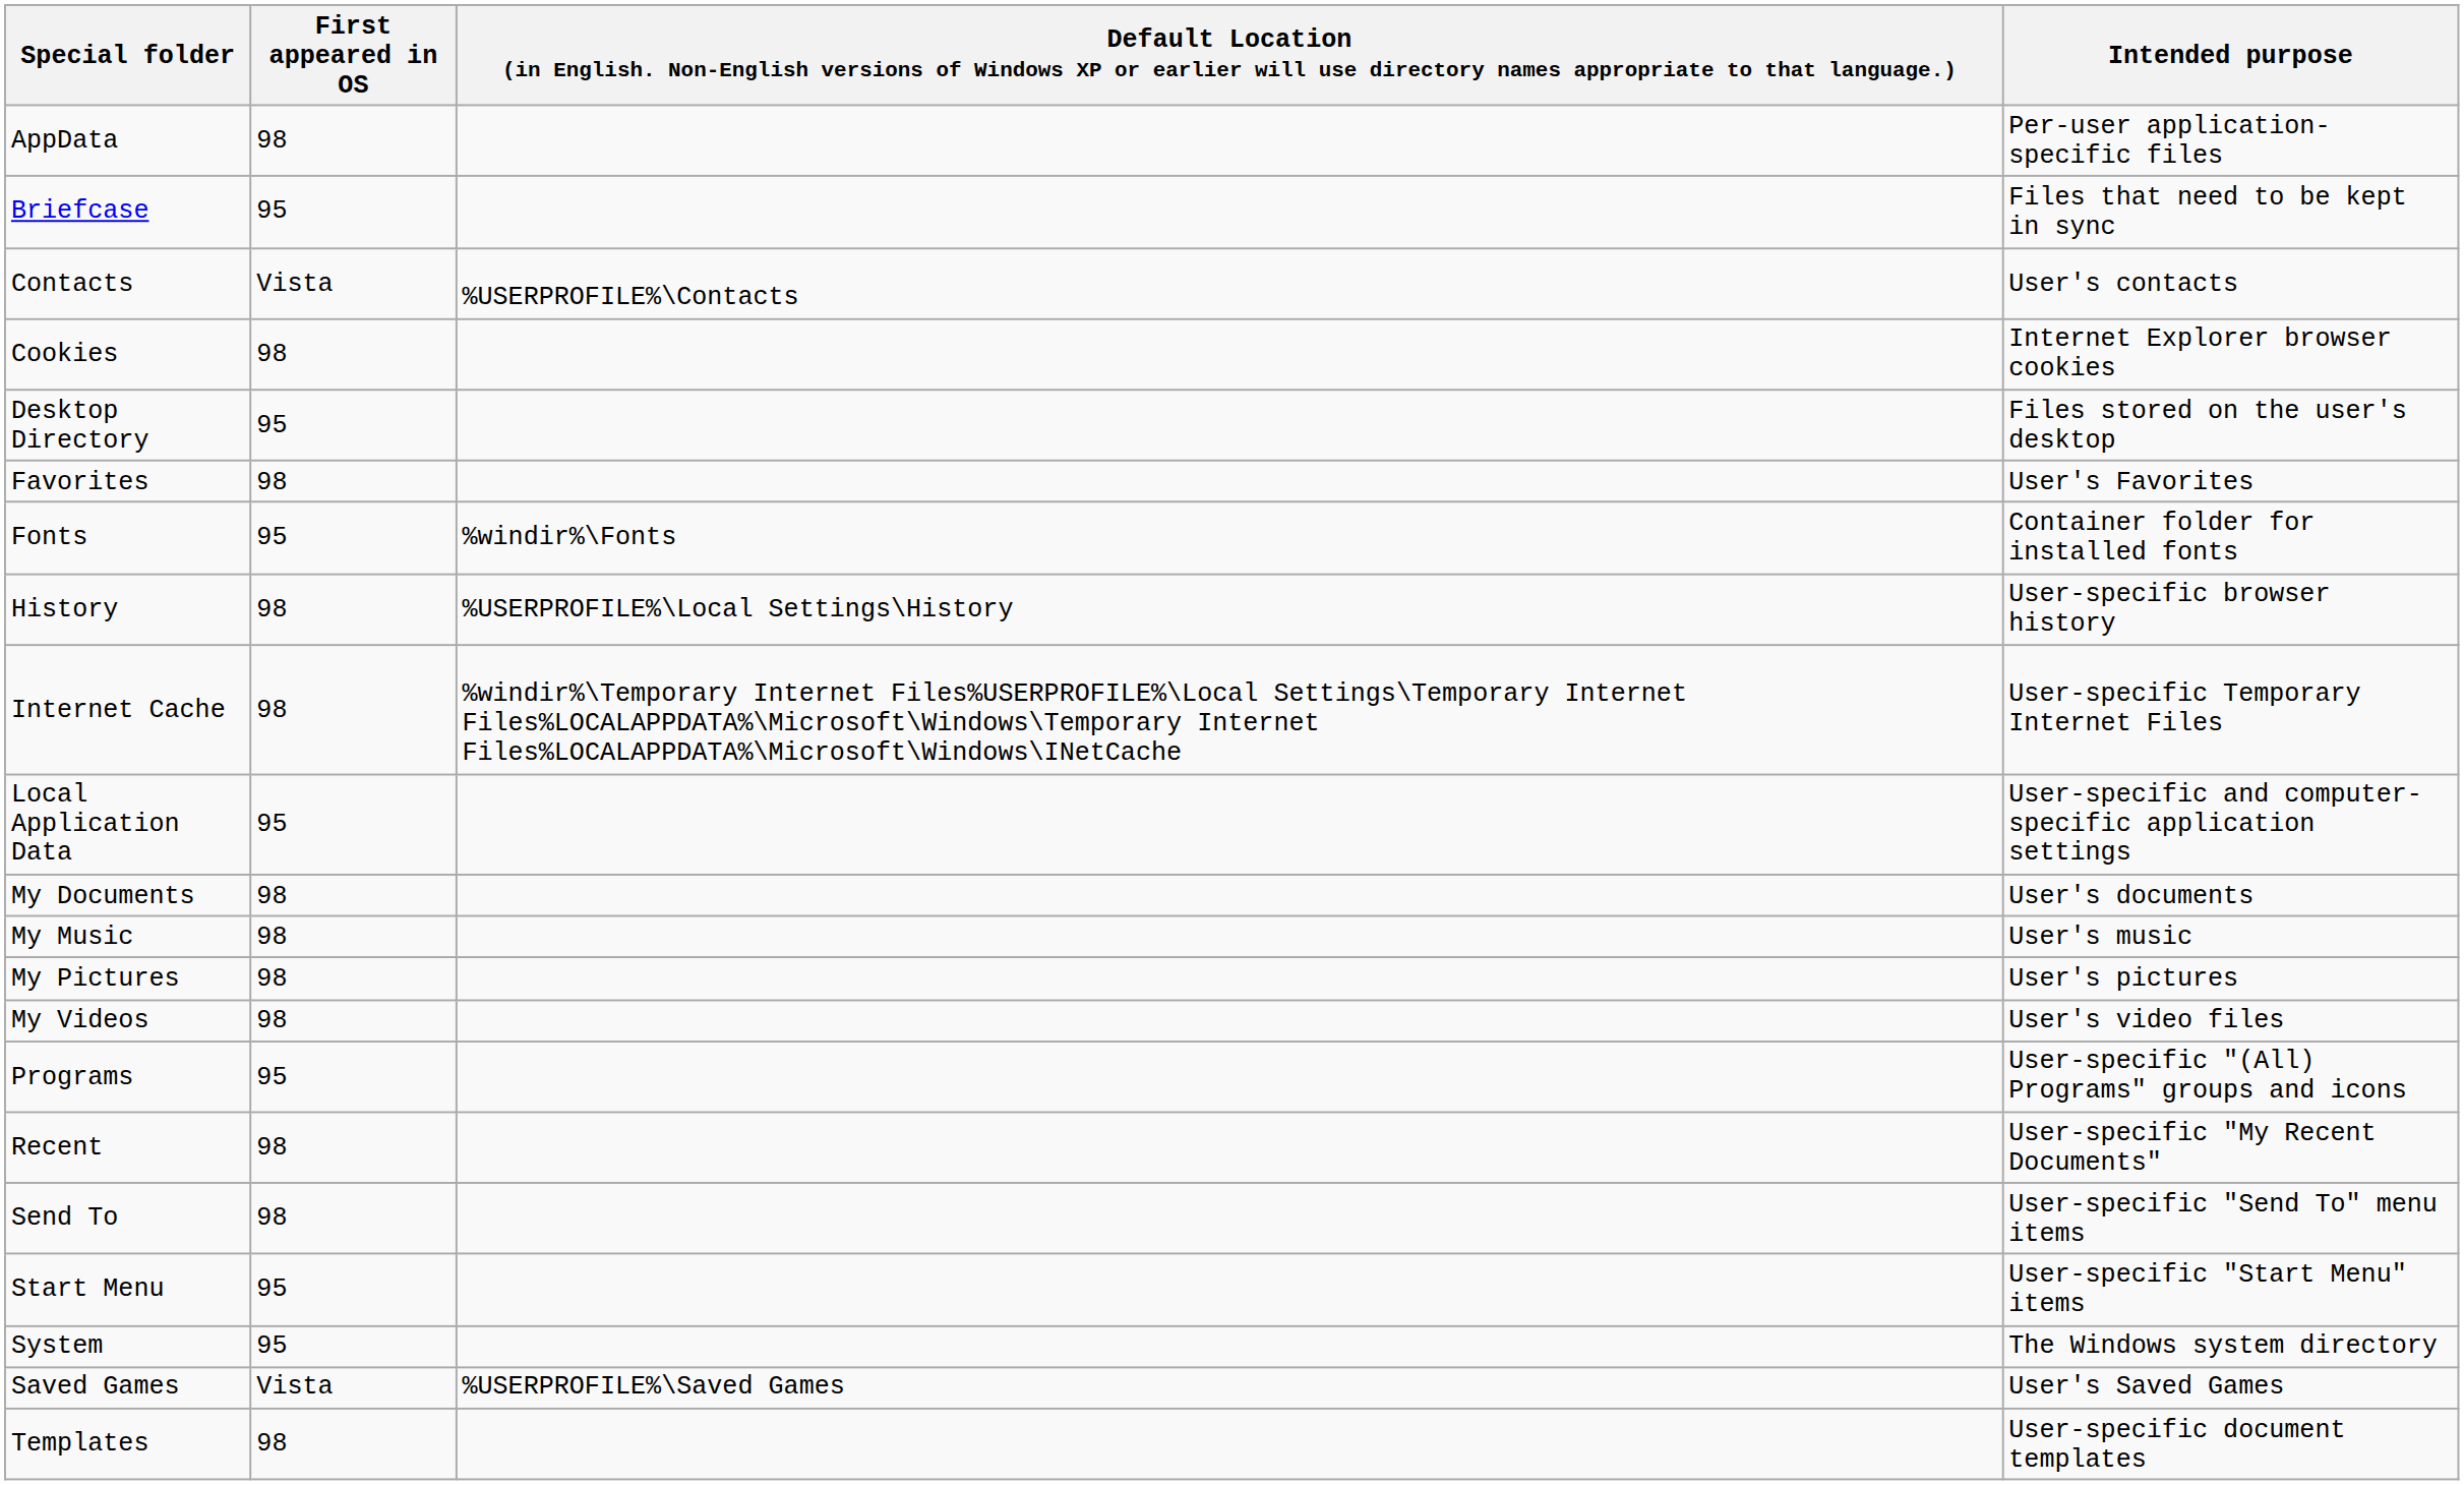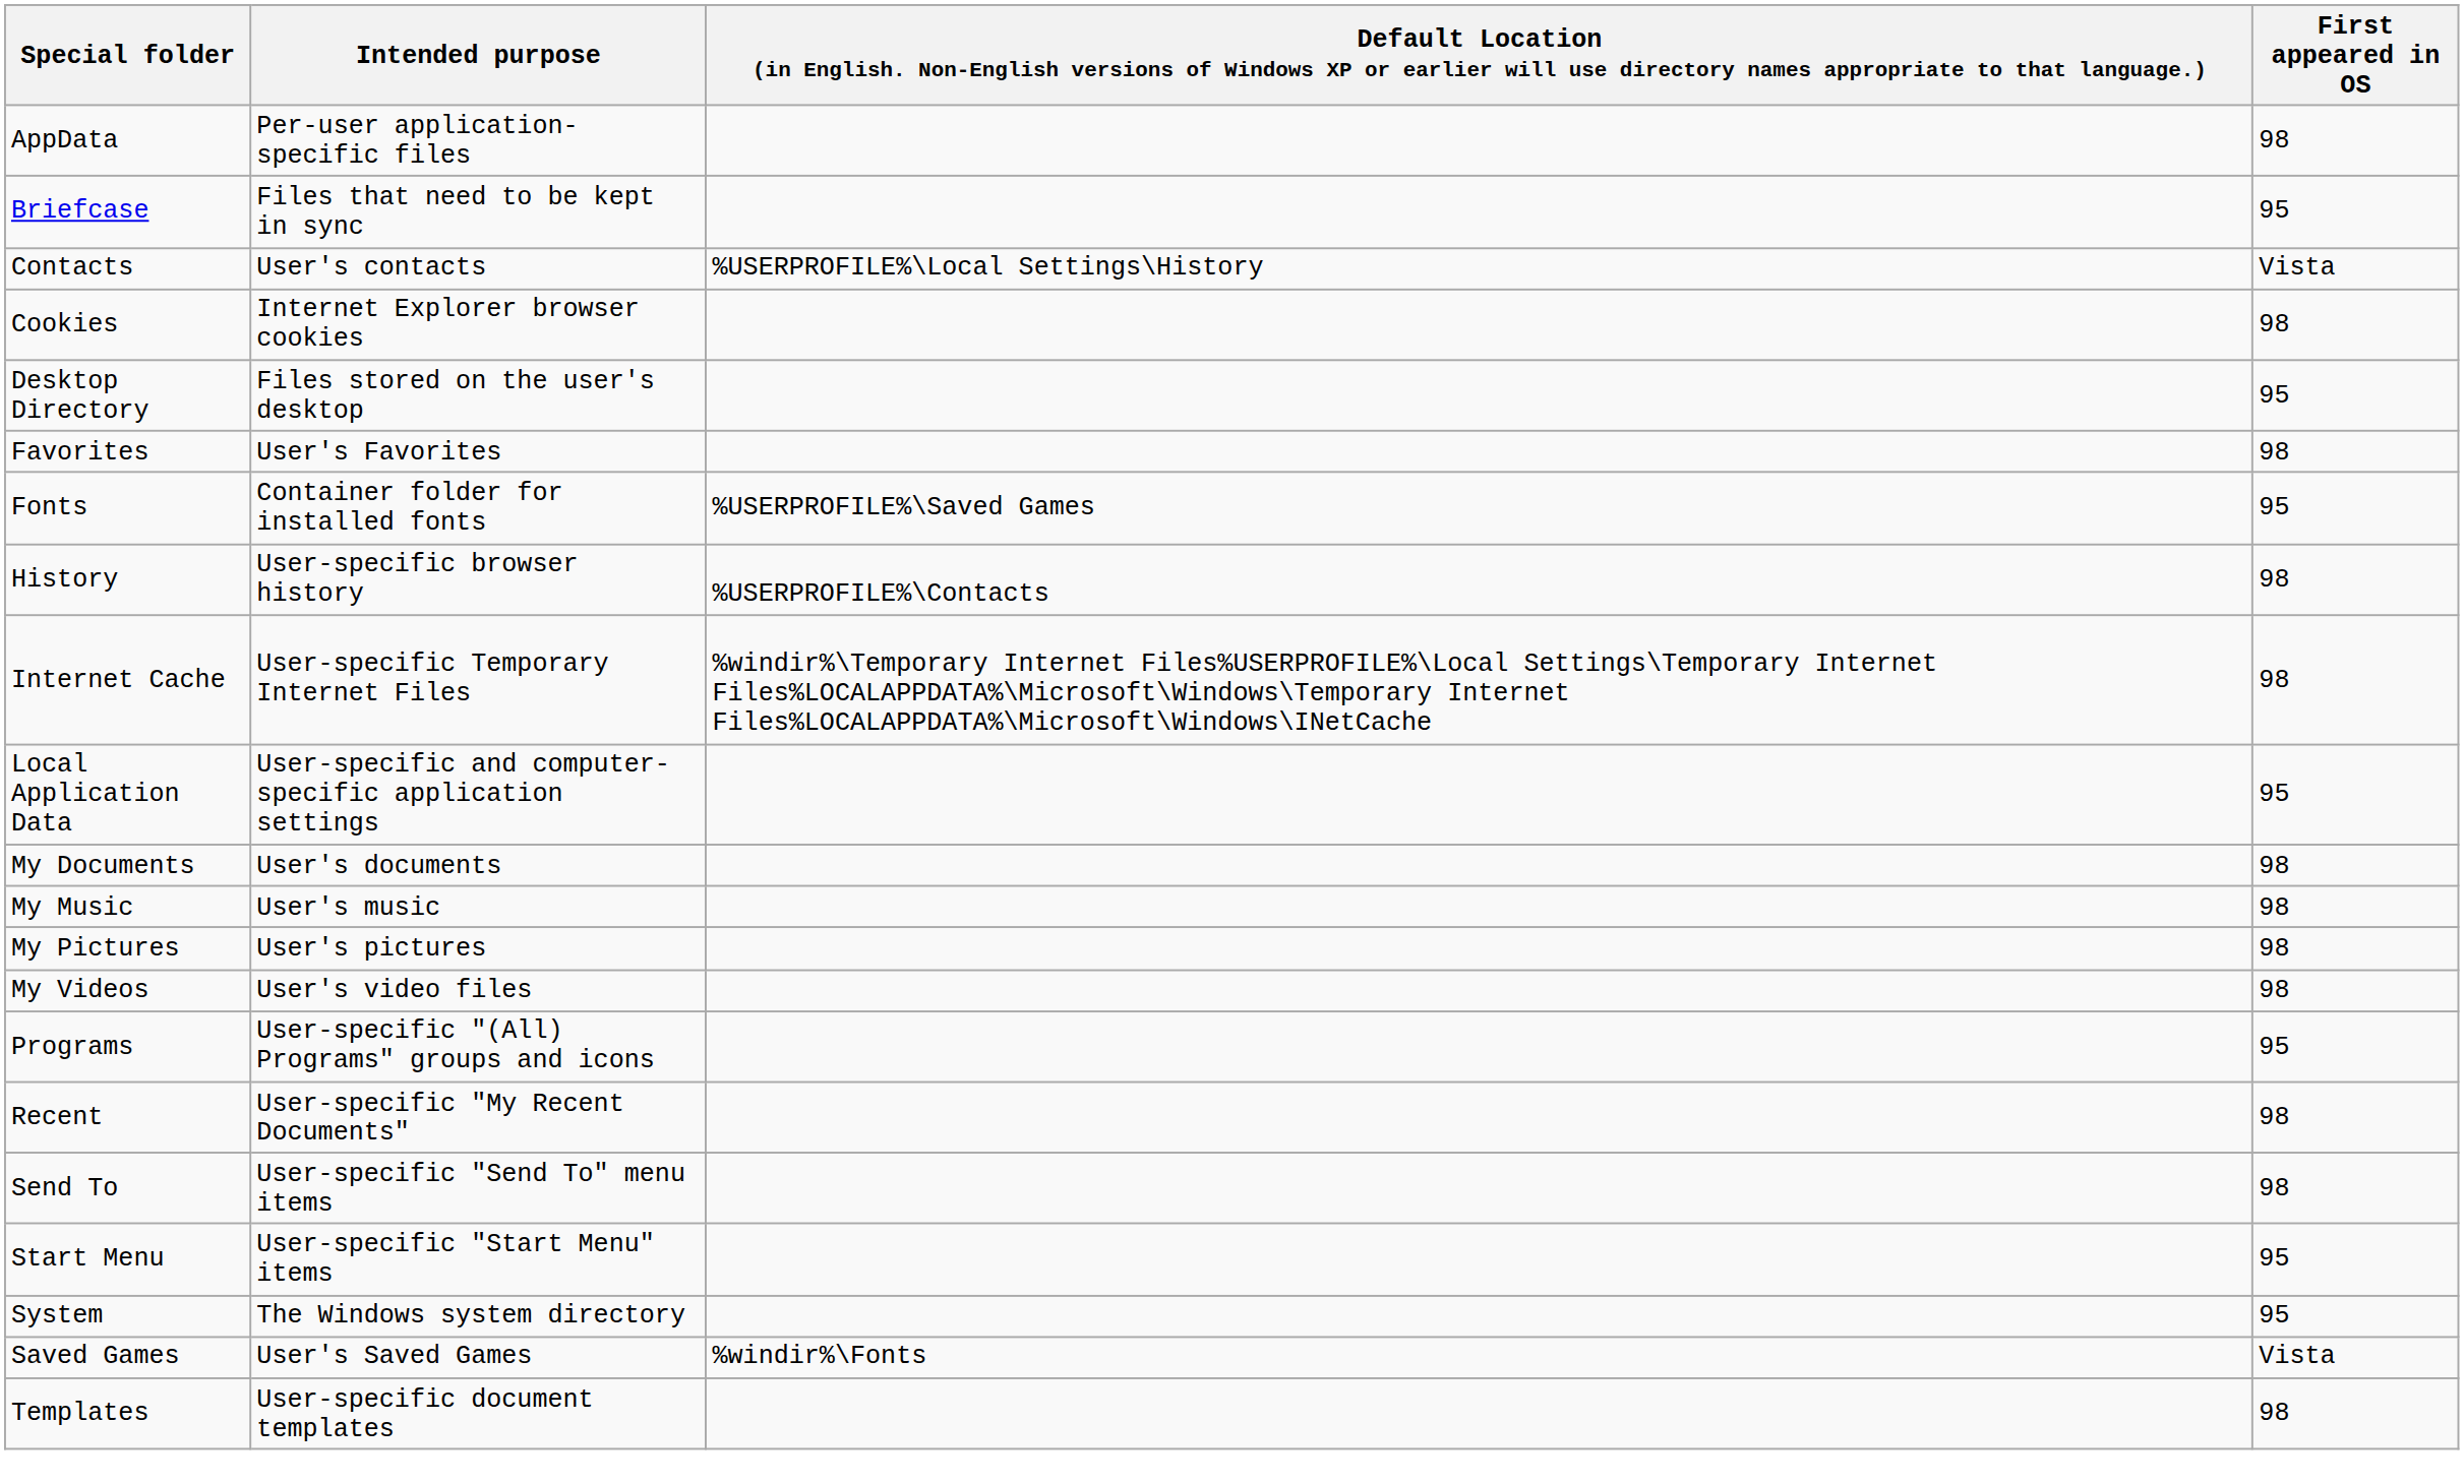 <table class="wikitable sortable">
 <tr>
 <th>Special folder</th>
+<th>Intended purpose</th>
+<th>Default Location<br><small>(in English. Non-English versions of Windows XP or earlier will use directory names appropriate to that language.)</small></th>
 <th>First appeared in OS</th>
-<th>Default Location<br><small>(in English. Non-English versions of Windows XP or earlier will use directory names appropriate to that language.)</small></th>
-<th>Intended purpose</th>
 </tr>
 <tr>
 <td>AppData</td>
+<td>Per-user application-specific files</td>
+<td><br></td>
 <td> 98</td>
-<td><br></td>
-<td>Per-user application-specific files</td>
 </tr>
 <tr>
 <td><a href='#'>Briefcase</a></td>
+<td>Files that need to be kept in sync</td>
+<td><br></td>
 <td> 95</td>
-<td><br></td>
-<td>Files that need to be kept in sync</td>
 </tr>
 <tr>
 <td>Contacts</td>
+<td>User's contacts</td>
+<td><samp>%USERPROFILE%\Local Settings\History</samp></td>
 <td> Vista</td>
-<td><br><samp>%USERPROFILE%\Contacts</samp></td>
-<td>User's contacts</td>
 </tr>
 <tr>
 <td>Cookies</td>
+<td>Internet Explorer browser cookies</td>
+<td><br></td>
 <td> 98</td>
-<td><br></td>
-<td>Internet Explorer browser cookies</td>
 </tr>
 <tr>
 <td>Desktop Directory</td>
+<td>Files stored on the user's desktop</td>
+<td><br></td>
 <td> 95</td>
-<td><br></td>
-<td>Files stored on the user's desktop</td>
 </tr>
 <tr>
 <td>Favorites</td>
+<td>User's Favorites</td>
+<td><br></td>
 <td> 98</td>
-<td><br></td>
-<td>User's Favorites</td>
 </tr>
 <tr>
 <td>Fonts</td>
+<td>Container folder for installed fonts</td>
+<td><samp>%USERPROFILE%\Saved Games</samp></td>
 <td> 95</td>
-<td><samp>%windir%\Fonts</samp></td>
-<td>Container folder for installed fonts</td>
 </tr>
 <tr>
 <td>History</td>
+<td>User-specific browser history</td>
+<td><br><samp>%USERPROFILE%\Contacts</samp></td>
 <td> 98</td>
-<td><samp>%USERPROFILE%\Local Settings\History</samp></td>
-<td>User-specific browser history</td>
 </tr>
 <tr>
 <td>Internet Cache</td>
+<td>User-specific Temporary Internet Files</td>
+<td><br><samp>%windir%\Temporary Internet Files</samp><samp>%USERPROFILE%\Local Settings\Temporary Internet Files</samp><samp>%LOCALAPPDATA%\Microsoft\Windows\Temporary Internet Files</samp><samp>%LOCALAPPDATA%\Microsoft\Windows\INetCache</samp></td>
 <td> 98</td>
-<td><br><samp>%windir%\Temporary Internet Files</samp><samp>%USERPROFILE%\Local Settings\Temporary Internet Files</samp><samp>%LOCALAPPDATA%\Microsoft\Windows\Temporary Internet Files</samp><samp>%LOCALAPPDATA%\Microsoft\Windows\INetCache</samp></td>
-<td>User-specific Temporary Internet Files</td>
 </tr>
 <tr>
 <td>Local Application Data</td>
+<td>User-specific and computer-specific application settings</td>
+<td><br></td>
 <td> 95</td>
-<td><br></td>
-<td>User-specific and computer-specific application settings</td>
 </tr>
 <tr>
 <td>My Documents</td>
+<td>User's documents</td>
+<td><br></td>
 <td> 98</td>
-<td><br></td>
-<td>User's documents</td>
 </tr>
 <tr>
 <td>My Music</td>
+<td>User's music</td>
+<td><br></td>
 <td> 98</td>
-<td><br></td>
-<td>User's music</td>
 </tr>
 <tr>
 <td>My Pictures</td>
+<td>User's pictures</td>
+<td><br></td>
 <td> 98</td>
-<td><br></td>
-<td>User's pictures</td>
 </tr>
 <tr>
 <td>My Videos</td>
+<td>User's video files</td>
+<td><br></td>
 <td> 98</td>
-<td><br></td>
-<td>User's video files</td>
 </tr>
 <tr>
 <td>Programs</td>
+<td>User-specific "(All) Programs" groups and icons</td>
+<td><br></td>
 <td> 95</td>
-<td><br></td>
-<td>User-specific "(All) Programs" groups and icons</td>
 </tr>
 <tr>
 <td>Recent</td>
+<td>User-specific "My Recent Documents"</td>
+<td><br></td>
 <td> 98</td>
-<td><br></td>
-<td>User-specific "My Recent Documents"</td>
 </tr>
 <tr>
 <td>Send To</td>
+<td>User-specific "Send To" menu items</td>
+<td><br></td>
 <td> 98</td>
-<td><br></td>
-<td>User-specific "Send To" menu items</td>
 </tr>
 <tr>
 <td>Start Menu</td>
+<td>User-specific "Start Menu" items</td>
+<td><br></td>
 <td> 95</td>
-<td><br></td>
-<td>User-specific "Start Menu" items</td>
 </tr>
 <tr>
 <td>System</td>
+<td>The Windows system directory</td>
+<td><br></td>
 <td> 95</td>
-<td><br></td>
-<td>The Windows system directory</td>
 </tr>
 <tr>
 <td>Saved Games</td>
+<td>User's Saved Games</td>
+<td><samp>%windir%\Fonts</samp></td>
 <td> Vista</td>
-<td><samp>%USERPROFILE%\Saved Games</samp></td>
-<td>User's Saved Games</td>
 </tr>
 <tr>
 <td>Templates</td>
+<td>User-specific document templates</td>
+<td><br></td>
 <td> 98</td>
-<td><br></td>
-<td>User-specific document templates</td>
 </tr>
 </table>
